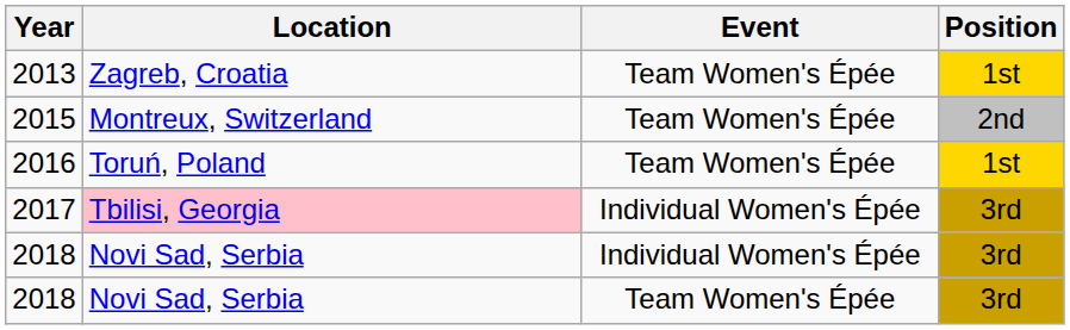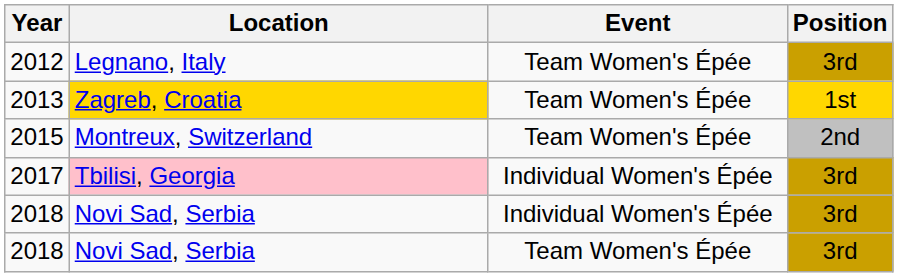 <table class="wikitable" style="text-align:center;">
 <tr>
 <th>Year</th>
 <th style="width:17em">Location</th>
 <th style="width:12em">Event</th>
 <th>Position</th>
 </tr>
 <tr>
+<td>2012</td>
+<td rowspan="1" align="left"> <a href='#'>Legnano</a>, <a href='#'>Italy</a></td>
+<td>Team Women's Épée</td>
+<td bgcolor="caramel">3rd</td>
+</tr>
+<tr>
 <td>2013</td>
-<td rowspan="1" align="left"> <a href='#'>Zagreb</a>, <a href='#'>Croatia</a></td>
+<td rowspan="1" align="left" style="background: gold;"> <a href='#'>Zagreb</a>, <a href='#'>Croatia</a></td>
 <td>Team Women's Épée</td>
 <td bgcolor="gold">1st</td>
 </tr>
 <tr>
 <td>2015</td>
 <td rowspan="1" align="left"> <a href='#'>Montreux</a>, <a href='#'>Switzerland</a></td>
 <td>Team Women's Épée</td>
 <td bgcolor="silver">2nd</td>
-</tr>
-<tr>
-<td>2016</td>
-<td rowspan="1" align="left"> <a href='#'>Toruń</a>, <a href='#'>Poland</a></td>
-<td>Team Women's Épée</td>
-<td bgcolor="gold">1st</td>
 </tr>
 <tr>
 <td>2017</td>
 <td rowspan="1" align="left" style="background: pink;"> <a href='#'>Tbilisi</a>, <a href='#'>Georgia</a></td>
 <td>Individual Women's Épée</td>
 <td bgcolor="caramel">3rd</td>
 </tr>
 <tr>
 <td>2018</td>
 <td rowspan="1" align="left"> <a href='#'>Novi Sad</a>, <a href='#'>Serbia</a></td>
 <td>Individual Women's Épée</td>
 <td bgcolor="caramel">3rd</td>
 </tr>
 <tr>
 <td>2018</td>
 <td rowspan="1" align="left"> <a href='#'>Novi Sad</a>, <a href='#'>Serbia</a></td>
 <td>Team Women's Épée</td>
 <td bgcolor="caramel">3rd</td>
 </tr>
 </table>
